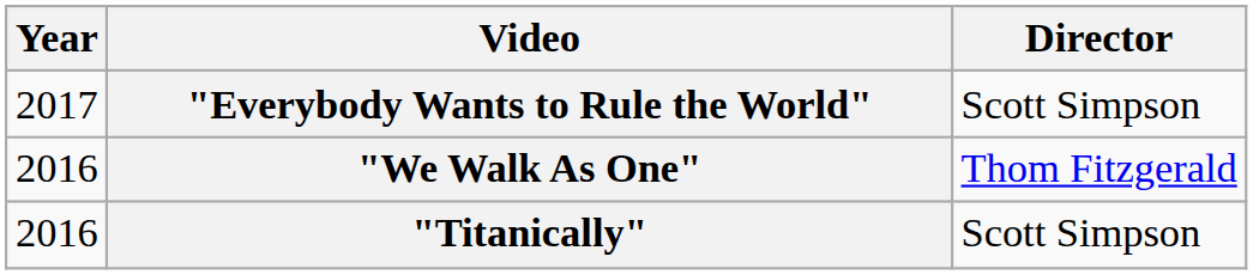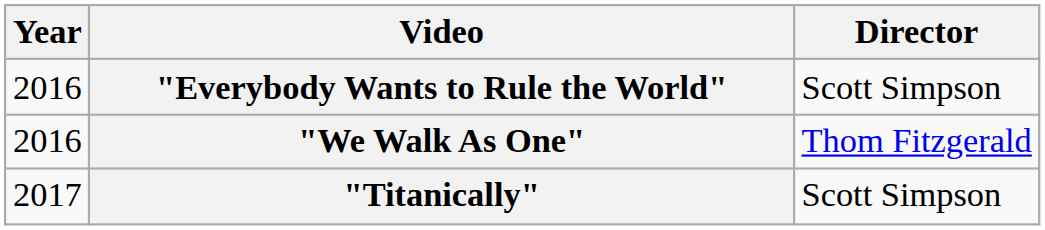 <table class="wikitable plainrowheaders">
 <tr>
 <th>Year</th>
 <th style="width:20em;">Video</th>
 <th>Director</th>
 </tr>
 <tr>
-<td>2017</td>
+<td>2016</td>
 <th scope="row">"Everybody Wants to Rule the World"</th>
 <td>Scott Simpson</td>
 </tr>
 <tr>
 <td>2016</td>
 <th scope="row">"We Walk As One"</th>
 <td><a href='#'>Thom Fitzgerald</a></td>
 </tr>
 <tr>
-<td>2016</td>
+<td>2017</td>
 <th scope="row">"Titanically"</th>
 <td>Scott Simpson</td>
 </tr>
 </table>
